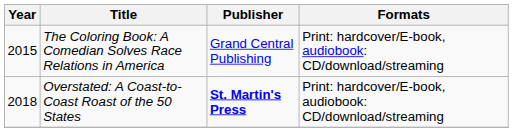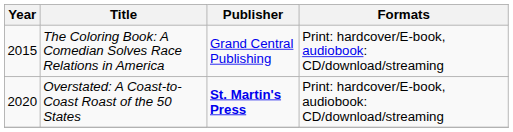 <table class="wikitable sortable">
 <tr>
 <th>Year</th>
 <th>Title</th>
 <th>Publisher</th>
 <th>Formats</th>
 </tr>
 <tr>
 <td>2015</td>
 <td><em>The Coloring Book: A Comedian Solves Race Relations in America</em></td>
 <td><a href='#'>Grand Central Publishing</a></td>
 <td>Print: hardcover/E-book, <a href='#'>audiobook</a>: CD/download/streaming</td>
 </tr>
 <tr>
-<td>2018</td>
+<td>2020</td>
 <td><em>Overstated: A Coast-to-Coast Roast of the 50 States</em></td>
 <td><strong><a href='#'>St. Martin's Press</a></strong></td>
 <td>Print: hardcover/E-book, audiobook: CD/download/streaming</td>
 </tr>
 <tr>
 </tr>
 </table>
